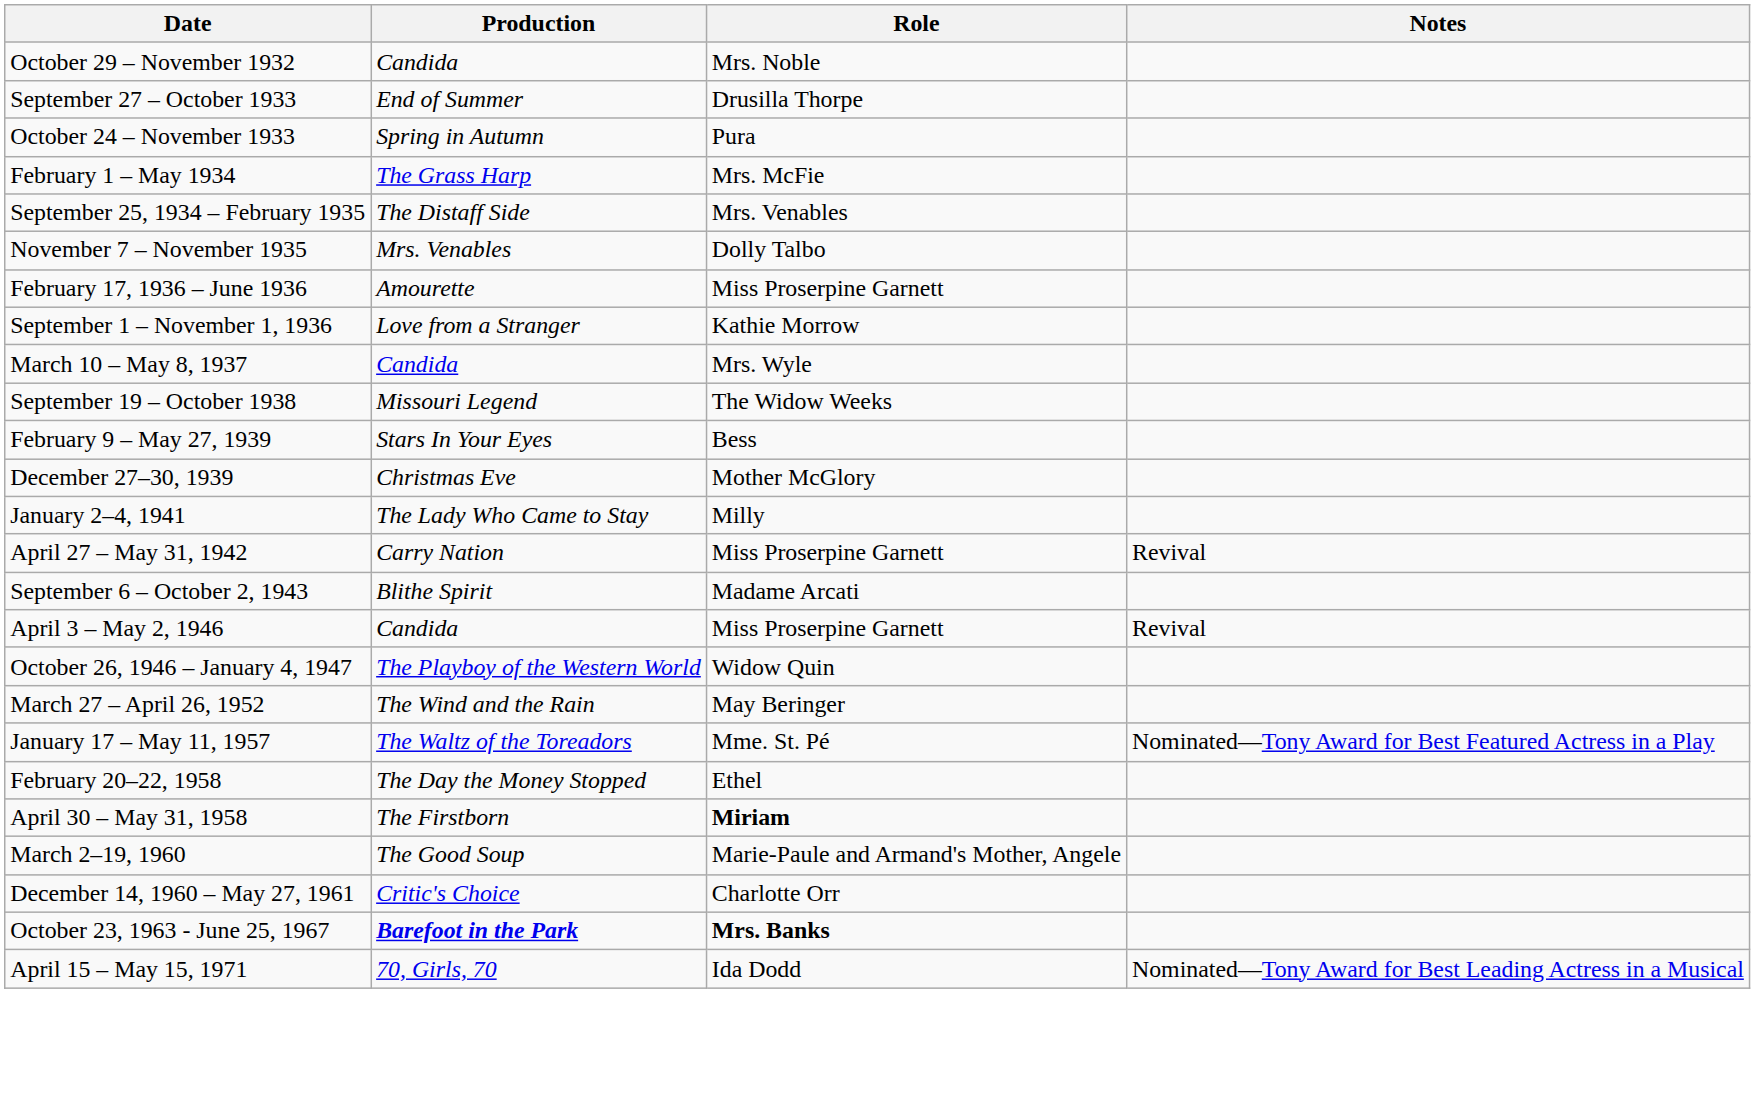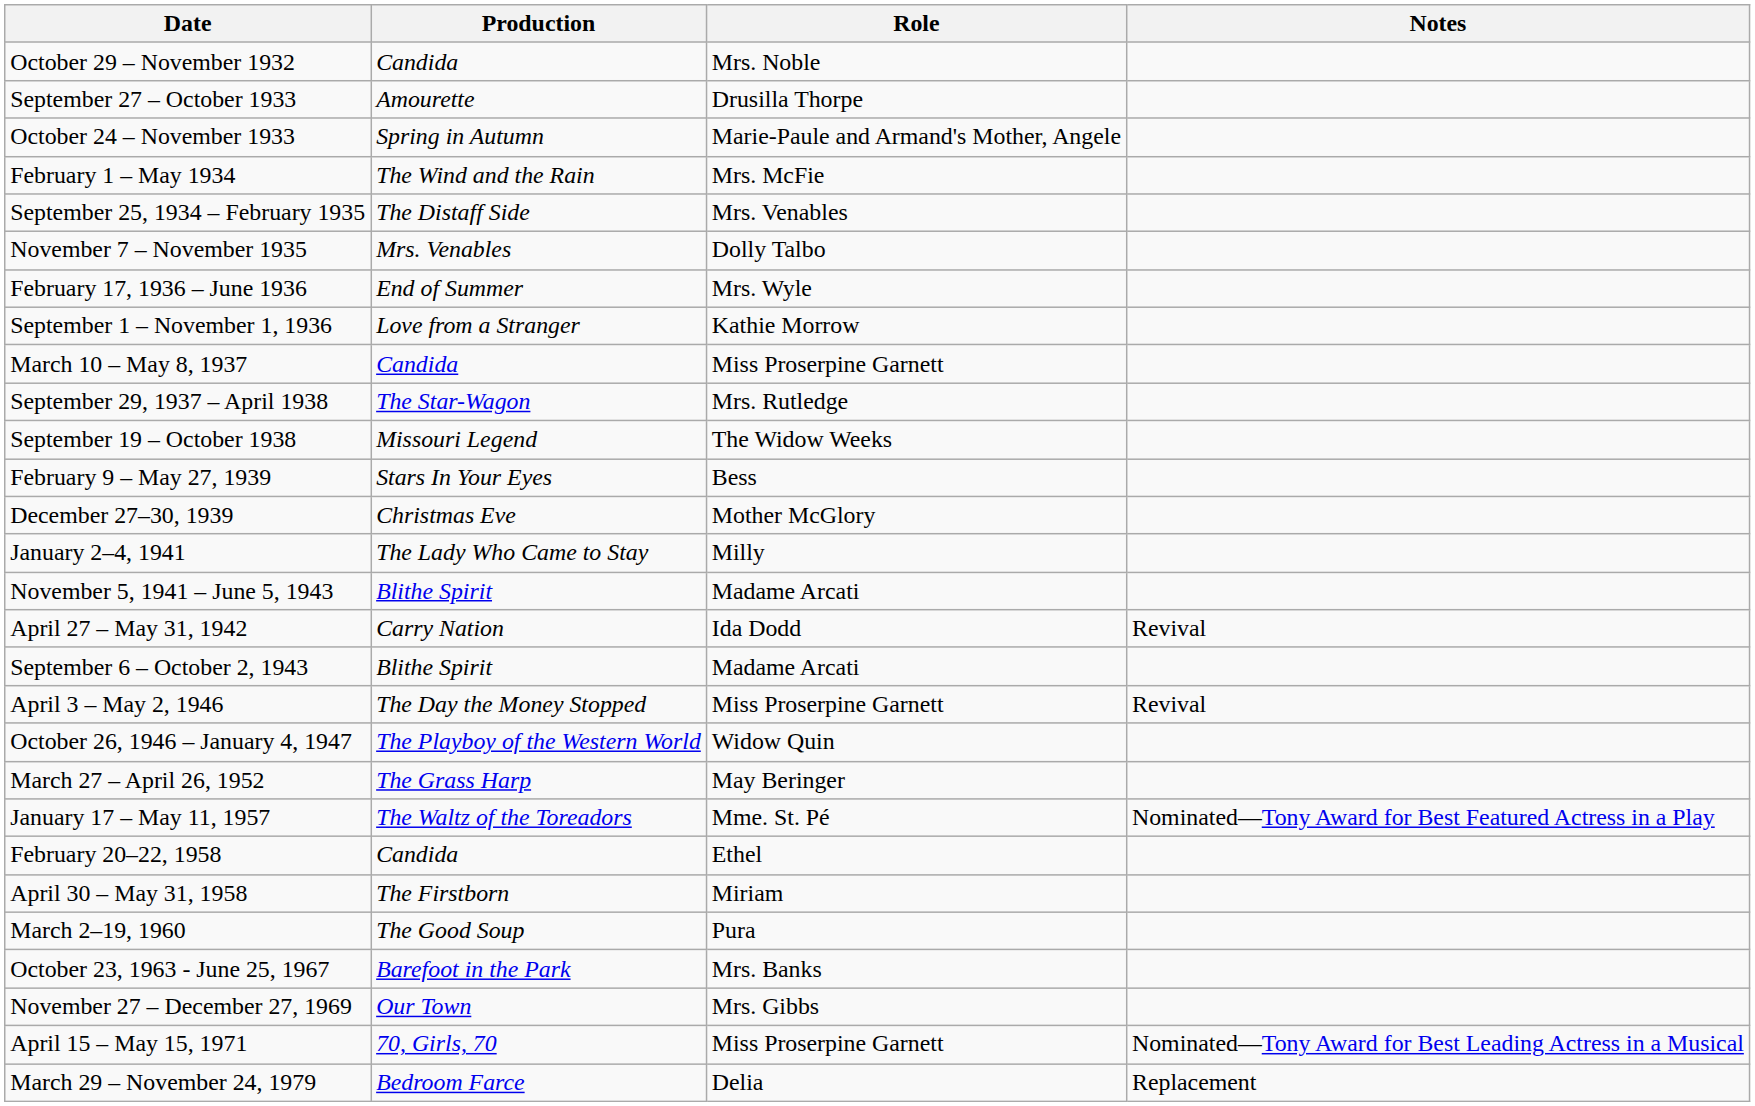 <table class="wikitable sortable">
 <tr>
 <th>Date</th>
 <th>Production</th>
 <th>Role</th>
 <th>Notes</th>
 </tr>
 <tr>
 <td>October 29 – November 1932</td>
 <td><em>Candida</em></td>
 <td>Mrs. Noble</td>
 <td></td>
 </tr>
 <tr>
 <td>September 27 – October 1933</td>
-<td><em>End of Summer</em></td>
+<td><em>Amourette</em></td>
 <td>Drusilla Thorpe</td>
 <td></td>
 </tr>
 <tr>
 <td>October 24 – November 1933</td>
 <td><em>Spring in Autumn</em></td>
-<td>Pura</td>
+<td>Marie-Paule and Armand's Mother, Angele</td>
 <td></td>
 </tr>
 <tr>
 <td>February 1 – May 1934</td>
-<td><em><a href='#'>The Grass Harp</a></em></td>
+<td><em>The Wind and the Rain</em></td>
 <td>Mrs. McFie</td>
 <td></td>
 </tr>
 <tr>
 <td>September 25, 1934 – February 1935</td>
 <td><em>The Distaff Side</em></td>
 <td>Mrs. Venables</td>
 <td></td>
 </tr>
 <tr>
 <td>November 7 – November 1935</td>
 <td><em>Mrs. Venables</em></td>
 <td>Dolly Talbo</td>
 <td></td>
 </tr>
 <tr>
 <td>February 17, 1936 – June 1936</td>
-<td><em>Amourette</em></td>
-<td>Miss Proserpine Garnett</td>
+<td><em>End of Summer</em></td>
+<td>Mrs. Wyle</td>
 <td></td>
 </tr>
 <tr>
 <td>September 1 – November 1, 1936</td>
 <td><em>Love from a Stranger</em></td>
 <td>Kathie Morrow</td>
 <td></td>
 </tr>
 <tr>
 <td>March 10 – May 8, 1937</td>
 <td><em><a href='#'>Candida</a></em></td>
-<td>Mrs. Wyle</td>
+<td>Miss Proserpine Garnett</td>
+<td></td>
+</tr>
+<tr>
+<td>September 29, 1937 – April 1938</td>
+<td><em><a href='#'>The Star-Wagon</a></em></td>
+<td>Mrs. Rutledge</td>
 <td></td>
 </tr>
 <tr>
 <td>September 19 – October 1938</td>
 <td><em>Missouri Legend</em></td>
 <td>The Widow Weeks</td>
 <td></td>
 </tr>
 <tr>
 <td>February 9 – May 27, 1939</td>
 <td><em>Stars In Your Eyes</em></td>
 <td>Bess</td>
 <td></td>
 </tr>
 <tr>
 <td>December 27–30, 1939</td>
 <td><em>Christmas Eve</em></td>
 <td>Mother McGlory</td>
 <td></td>
 </tr>
 <tr>
 <td>January 2–4, 1941</td>
 <td><em>The Lady Who Came to Stay</em></td>
 <td>Milly</td>
 <td></td>
 </tr>
 <tr>
+<td>November 5, 1941 – June 5, 1943</td>
+<td><em><a href='#'>Blithe Spirit</a></em></td>
+<td>Madame Arcati</td>
+<td></td>
+</tr>
+<tr>
 <td>April 27 – May 31, 1942</td>
 <td><em>Carry Nation</em></td>
-<td>Miss Proserpine Garnett</td>
+<td>Ida Dodd</td>
 <td>Revival</td>
 </tr>
 <tr>
 <td>September 6 – October 2, 1943</td>
 <td><em>Blithe Spirit</em></td>
 <td>Madame Arcati</td>
 <td></td>
 </tr>
 <tr>
 <td>April 3 – May 2, 1946</td>
-<td><em>Candida</em></td>
+<td><em>The Day the Money Stopped</em></td>
 <td>Miss Proserpine Garnett</td>
 <td>Revival</td>
 </tr>
 <tr>
 <td>October 26, 1946 – January 4, 1947</td>
 <td><em><a href='#'>The Playboy of the Western World</a></em></td>
 <td>Widow Quin</td>
 <td></td>
 </tr>
 <tr>
 <td>March 27 – April 26, 1952</td>
-<td><em>The Wind and the Rain</em></td>
+<td><em><a href='#'>The Grass Harp</a></em></td>
 <td>May Beringer</td>
 <td></td>
 </tr>
 <tr>
 <td>January 17 – May 11, 1957</td>
 <td><em><a href='#'>The Waltz of the Toreadors</a></em></td>
 <td>Mme. St. Pé</td>
 <td>Nominated—<a href='#'>Tony Award for Best Featured Actress in a Play</a></td>
 </tr>
 <tr>
 <td>February 20–22, 1958</td>
-<td><em>The Day the Money Stopped</em></td>
+<td><em>Candida</em></td>
 <td>Ethel</td>
 <td></td>
 </tr>
 <tr>
 <td>April 30 – May 31, 1958</td>
 <td><em>The Firstborn</em></td>
-<td><strong>Miriam</strong></td>
+<td>Miriam</td>
 <td></td>
 </tr>
 <tr>
 <td>March 2–19, 1960</td>
 <td><em>The Good Soup</em></td>
-<td>Marie-Paule and Armand's Mother, Angele</td>
-<td></td>
-</tr>
-<tr>
-<td>December 14, 1960 – May 27, 1961</td>
-<td><em><a href='#'>Critic's Choice</a></em></td>
-<td>Charlotte Orr</td>
+<td>Pura</td>
 <td></td>
 </tr>
 <tr>
 <td>October 23, 1963 - June 25, 1967</td>
-<td><strong><em><a href='#'>Barefoot in the Park</a></em></strong></td>
-<td><strong>Mrs. Banks</strong></td>
+<td><em><a href='#'>Barefoot in the Park</a></em></td>
+<td>Mrs. Banks</td>
+<td></td>
+</tr>
+<tr>
+<td>November 27 – December 27, 1969</td>
+<td><em><a href='#'>Our Town</a></em></td>
+<td>Mrs. Gibbs</td>
 <td></td>
 </tr>
 <tr>
 <td>April 15 – May 15, 1971</td>
 <td><em><a href='#'>70, Girls, 70</a></em></td>
-<td>Ida Dodd</td>
+<td>Miss Proserpine Garnett</td>
 <td>Nominated—<a href='#'>Tony Award for Best Leading Actress in a Musical</a></td>
 </tr>
+<tr>
+<td>March 29 – November 24, 1979</td>
+<td><em><a href='#'>Bedroom Farce</a></em></td>
+<td>Delia</td>
+<td>Replacement</td>
+</tr>
 </table>
